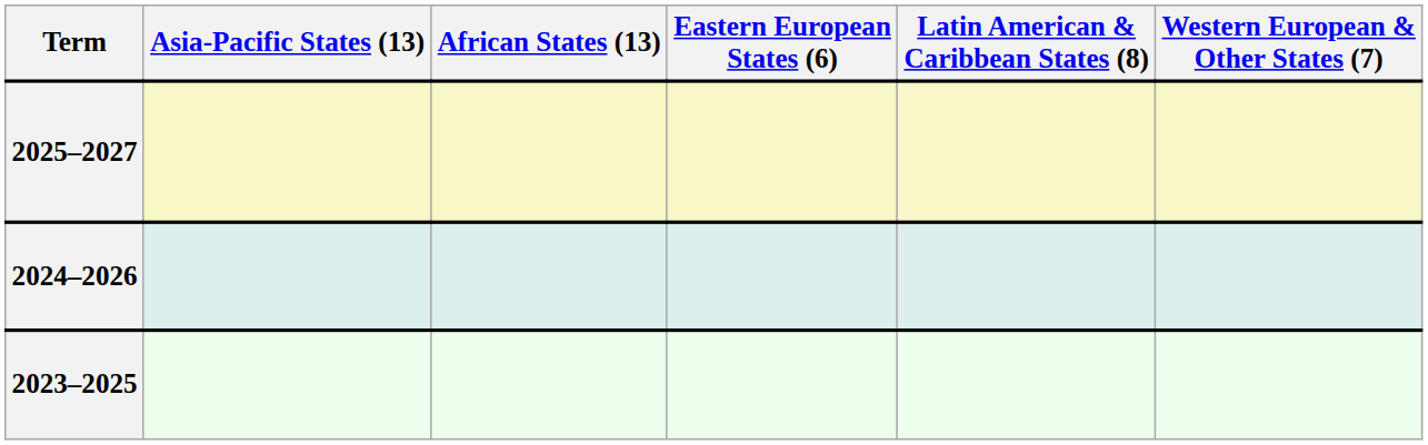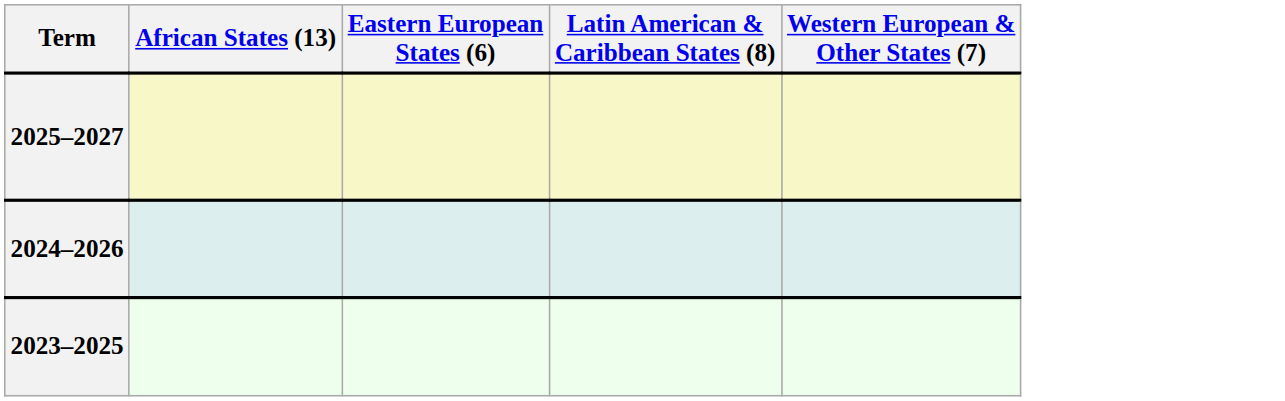 <table class="wikitable">
 <tr>
 <th>Term</th>
-<th><a href='#'>Asia-Pacific States</a> (13)</th>
 <th><a href='#'>African States</a> (13)</th>
 <th><a href='#'>Eastern European <br> States</a> (6)</th>
 <th><a href='#'>Latin American & <br> Caribbean States</a> (8)</th>
 <th><a href='#'>Western European & <br> Other States</a> (7)</th>
 </tr>
 <tr style="border-top: 2px solid #000000;background:#f7f7c7">
 <th><strong>2025–2027</strong><br></th>
 <td> <br> <br> <br> <br></td>
-<td> <br> <br> <br> <br></td>
 <td> <br></td>
 <td> <br> <br></td>
 <td> <br> <br></td>
 </tr>
 <tr style="border-top: 2px solid #000000;background:#ddeeee">
 <th><strong>2024–2026</strong><br></th>
-<td> <br> <br> <br></td>
 <td> <br> <br> <br></td>
 <td> <br></td>
 <td> <br> <br></td>
 <td> <br></td>
 </tr>
 <tr style="border-top: 2px solid #000000;background:#eeffee">
 <th><strong>2023–2025</strong><br></th>
 <td> <br> <br> <br></td>
-<td> <br> <br> <br></td>
 <td> <br></td>
 <td> <br></td>
 <td> <br></td>
 </tr>
 </table>
